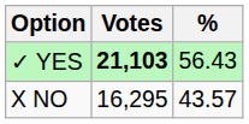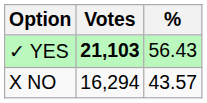 <table class="wikitable">
 <tr>
 <th>Option</th>
 <th>Votes</th>
 <th>%</th>
 </tr>
 <tr>
 <td style=background:#bbf8be>✓ YES</td>
 <td style=background:#bbf8be><strong>21,103</strong></td>
 <td style=background:#bbf8be>56.43</td>
 </tr>
 <tr>
 <td>X NO</td>
-<td>16,295</td>
+<td>16,294</td>
 <td>43.57</td>
 </tr>
 </table>
